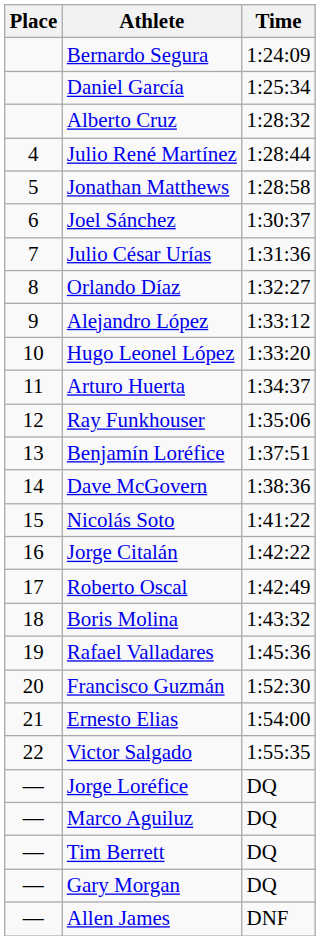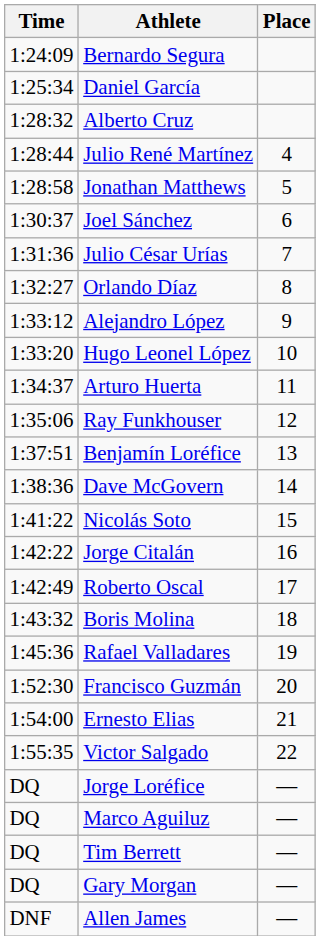 <table class=wikitable>
 <tr>
+<th>Time</th>
+<th>Athlete</th>
 <th>Place</th>
-<th>Athlete</th>
-<th>Time</th>
 </tr>
 <tr>
+<td>1:24:09</td>
+<td><a href='#'>Bernardo Segura</a> </td>
 <td align=center></td>
-<td><a href='#'>Bernardo Segura</a> </td>
-<td>1:24:09</td>
 </tr>
 <tr>
+<td>1:25:34</td>
+<td><a href='#'>Daniel García</a> </td>
 <td align=center></td>
-<td><a href='#'>Daniel García</a> </td>
-<td>1:25:34</td>
 </tr>
 <tr>
+<td>1:28:32</td>
+<td><a href='#'>Alberto Cruz</a> </td>
 <td align=center></td>
-<td><a href='#'>Alberto Cruz</a> </td>
-<td>1:28:32</td>
 </tr>
 <tr>
+<td>1:28:44</td>
+<td><a href='#'>Julio René Martínez</a> </td>
 <td align=center>4</td>
-<td><a href='#'>Julio René Martínez</a> </td>
-<td>1:28:44</td>
 </tr>
 <tr>
+<td>1:28:58</td>
+<td><a href='#'>Jonathan Matthews</a> </td>
 <td align=center>5</td>
-<td><a href='#'>Jonathan Matthews</a> </td>
-<td>1:28:58</td>
 </tr>
 <tr>
+<td>1:30:37</td>
+<td><a href='#'>Joel Sánchez</a> </td>
 <td align=center>6</td>
-<td><a href='#'>Joel Sánchez</a> </td>
-<td>1:30:37</td>
 </tr>
 <tr>
+<td>1:31:36</td>
+<td><a href='#'>Julio César Urías</a> </td>
 <td align=center>7</td>
-<td><a href='#'>Julio César Urías</a> </td>
-<td>1:31:36</td>
 </tr>
 <tr>
+<td>1:32:27</td>
+<td><a href='#'>Orlando Díaz</a> </td>
 <td align=center>8</td>
-<td><a href='#'>Orlando Díaz</a> </td>
-<td>1:32:27</td>
 </tr>
 <tr>
+<td>1:33:12</td>
+<td><a href='#'>Alejandro López</a> </td>
 <td align=center>9</td>
-<td><a href='#'>Alejandro López</a> </td>
-<td>1:33:12</td>
 </tr>
 <tr>
+<td>1:33:20</td>
+<td><a href='#'>Hugo Leonel López</a> </td>
 <td align=center>10</td>
-<td><a href='#'>Hugo Leonel López</a> </td>
-<td>1:33:20</td>
 </tr>
 <tr>
+<td>1:34:37</td>
+<td><a href='#'>Arturo Huerta</a> </td>
 <td align=center>11</td>
-<td><a href='#'>Arturo Huerta</a> </td>
-<td>1:34:37</td>
 </tr>
 <tr>
+<td>1:35:06</td>
+<td><a href='#'>Ray Funkhouser</a> </td>
 <td align=center>12</td>
-<td><a href='#'>Ray Funkhouser</a> </td>
-<td>1:35:06</td>
 </tr>
 <tr>
+<td>1:37:51</td>
+<td><a href='#'>Benjamín Loréfice</a> </td>
 <td align=center>13</td>
-<td><a href='#'>Benjamín Loréfice</a> </td>
-<td>1:37:51</td>
 </tr>
 <tr>
+<td>1:38:36</td>
+<td><a href='#'>Dave McGovern</a> </td>
 <td align=center>14</td>
-<td><a href='#'>Dave McGovern</a> </td>
-<td>1:38:36</td>
 </tr>
 <tr>
+<td>1:41:22</td>
+<td><a href='#'>Nicolás Soto</a> </td>
 <td align=center>15</td>
-<td><a href='#'>Nicolás Soto</a> </td>
-<td>1:41:22</td>
 </tr>
 <tr>
+<td>1:42:22</td>
+<td><a href='#'>Jorge Citalán</a> </td>
 <td align=center>16</td>
-<td><a href='#'>Jorge Citalán</a> </td>
-<td>1:42:22</td>
 </tr>
 <tr>
+<td>1:42:49</td>
+<td><a href='#'>Roberto Oscal</a> </td>
 <td align=center>17</td>
-<td><a href='#'>Roberto Oscal</a> </td>
-<td>1:42:49</td>
 </tr>
 <tr>
+<td>1:43:32</td>
+<td><a href='#'>Boris Molina</a> </td>
 <td align=center>18</td>
-<td><a href='#'>Boris Molina</a> </td>
-<td>1:43:32</td>
 </tr>
 <tr>
+<td>1:45:36</td>
+<td><a href='#'>Rafael Valladares</a> </td>
 <td align=center>19</td>
-<td><a href='#'>Rafael Valladares</a> </td>
-<td>1:45:36</td>
 </tr>
 <tr>
+<td>1:52:30</td>
+<td><a href='#'>Francisco Guzmán</a> </td>
 <td align=center>20</td>
-<td><a href='#'>Francisco Guzmán</a> </td>
-<td>1:52:30</td>
 </tr>
 <tr>
+<td>1:54:00</td>
+<td><a href='#'>Ernesto Elias</a> </td>
 <td align=center>21</td>
-<td><a href='#'>Ernesto Elias</a> </td>
-<td>1:54:00</td>
 </tr>
 <tr>
+<td>1:55:35</td>
+<td><a href='#'>Victor Salgado</a> </td>
 <td align=center>22</td>
-<td><a href='#'>Victor Salgado</a> </td>
-<td>1:55:35</td>
 </tr>
 <tr>
+<td>DQ</td>
+<td><a href='#'>Jorge Loréfice</a> </td>
 <td align=center>—</td>
-<td><a href='#'>Jorge Loréfice</a> </td>
-<td>DQ</td>
 </tr>
 <tr>
+<td>DQ</td>
+<td><a href='#'>Marco Aguiluz</a> </td>
 <td align=center>—</td>
-<td><a href='#'>Marco Aguiluz</a> </td>
-<td>DQ</td>
 </tr>
 <tr>
+<td>DQ</td>
+<td><a href='#'>Tim Berrett</a> </td>
 <td align=center>—</td>
-<td><a href='#'>Tim Berrett</a> </td>
-<td>DQ</td>
 </tr>
 <tr>
+<td>DQ</td>
+<td><a href='#'>Gary Morgan</a> </td>
 <td align=center>—</td>
-<td><a href='#'>Gary Morgan</a> </td>
-<td>DQ</td>
 </tr>
 <tr>
+<td>DNF</td>
+<td><a href='#'>Allen James</a> </td>
 <td align=center>—</td>
-<td><a href='#'>Allen James</a> </td>
-<td>DNF</td>
 </tr>
 </table>
